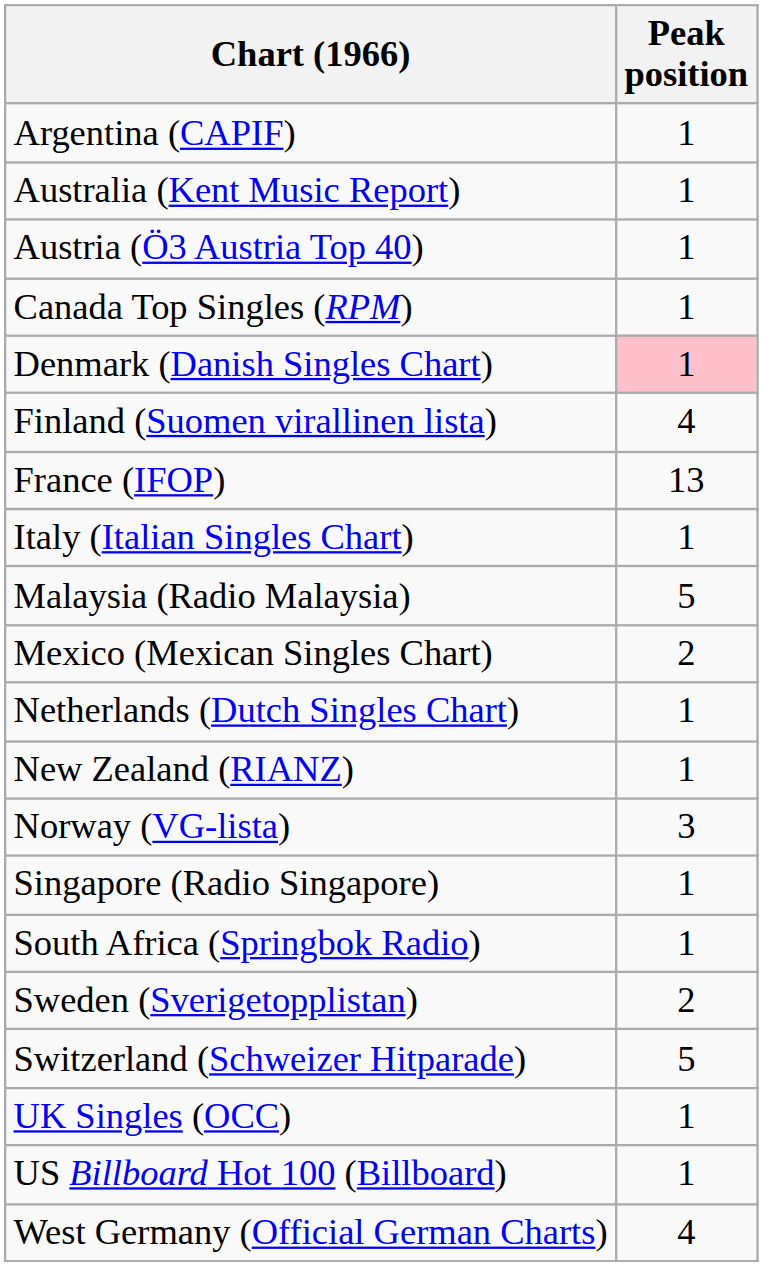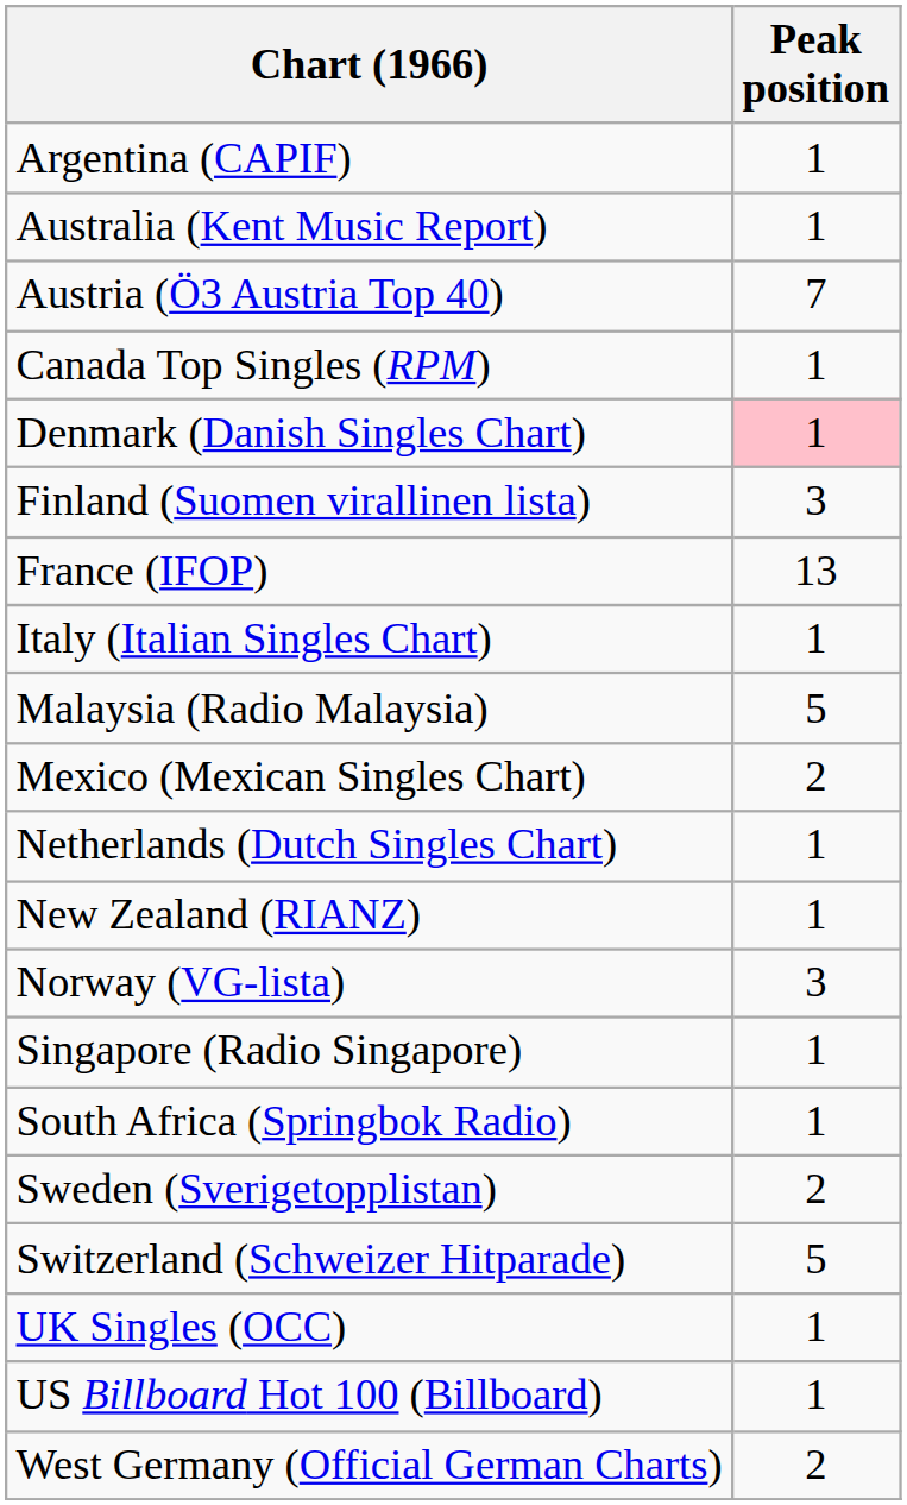 <table class="wikitable sortable">
 <tr>
 <th style="text-align:center;">Chart (1966)</th>
 <th style="text-align:center;">Peak<br>position</th>
 </tr>
 <tr>
 <td>Argentina (<a href='#'>CAPIF</a>)</td>
 <td style="text-align:center;">1</td>
 </tr>
 <tr>
 <td>Australia (<a href='#'>Kent Music Report</a>)</td>
 <td style="text-align:center;">1</td>
 </tr>
 <tr>
 <td>Austria (<a href='#'>Ö3 Austria Top 40</a>)</td>
-<td style="text-align:center;">1</td>
+<td style="text-align:center;">7</td>
 </tr>
 <tr>
 <td>Canada Top Singles (<em><a href='#'>RPM</a></em>)</td>
 <td style="text-align:center;">1</td>
 </tr>
 <tr>
 <td>Denmark (<a href='#'>Danish Singles Chart</a>)</td>
 <td style="background: pink; text-align:center;">1</td>
 </tr>
 <tr>
 <td>Finland (<a href='#'>Suomen virallinen lista</a>)</td>
-<td align="center">4</td>
+<td align="center">3</td>
 </tr>
 <tr>
 <td>France (<a href='#'>IFOP</a>)</td>
 <td style="text-align:center;">13</td>
 </tr>
 <tr>
 </tr>
 <tr>
 <td>Italy (<a href='#'>Italian Singles Chart</a>)</td>
 <td style="text-align:center;">1</td>
 </tr>
 <tr>
 <td>Malaysia (Radio Malaysia)</td>
 <td style="text-align:center;">5</td>
 </tr>
 <tr>
 <td>Mexico (Mexican Singles Chart)</td>
 <td style="text-align:center;">2</td>
 </tr>
 <tr>
 <td>Netherlands (<a href='#'>Dutch Singles Chart</a>)</td>
 <td style="text-align:center;">1</td>
 </tr>
 <tr>
 <td>New Zealand (<a href='#'>RIANZ</a>)</td>
 <td style="text-align:center;">1</td>
 </tr>
 <tr>
 <td>Norway (<a href='#'>VG-lista</a>)</td>
 <td style="text-align:center;">3</td>
 </tr>
 <tr>
 <td>Singapore (Radio Singapore)</td>
 <td style="text-align:center;">1</td>
 </tr>
 <tr>
 <td>South Africa (<a href='#'>Springbok Radio</a>)</td>
 <td align="center">1</td>
 </tr>
 <tr>
 <td>Sweden (<a href='#'>Sverigetopplistan</a>)</td>
 <td style="text-align:center;">2</td>
 </tr>
 <tr>
 <td>Switzerland (<a href='#'>Schweizer Hitparade</a>)</td>
 <td style="text-align:center;">5</td>
 </tr>
 <tr>
 <td><a href='#'>UK Singles</a> (<a href='#'>OCC</a>)</td>
 <td style="text-align:center;">1</td>
 </tr>
 <tr>
 <td>US <a href='#'><em>Billboard</em> Hot 100</a> (<a href='#'>Billboard</a>)</td>
 <td style="text-align:center;">1</td>
 </tr>
 <tr>
 <td>West Germany (<a href='#'>Official German Charts</a>)</td>
-<td style="text-align:center;">4</td>
+<td style="text-align:center;">2</td>
 </tr>
 <tr>
 </tr>
 </table>
